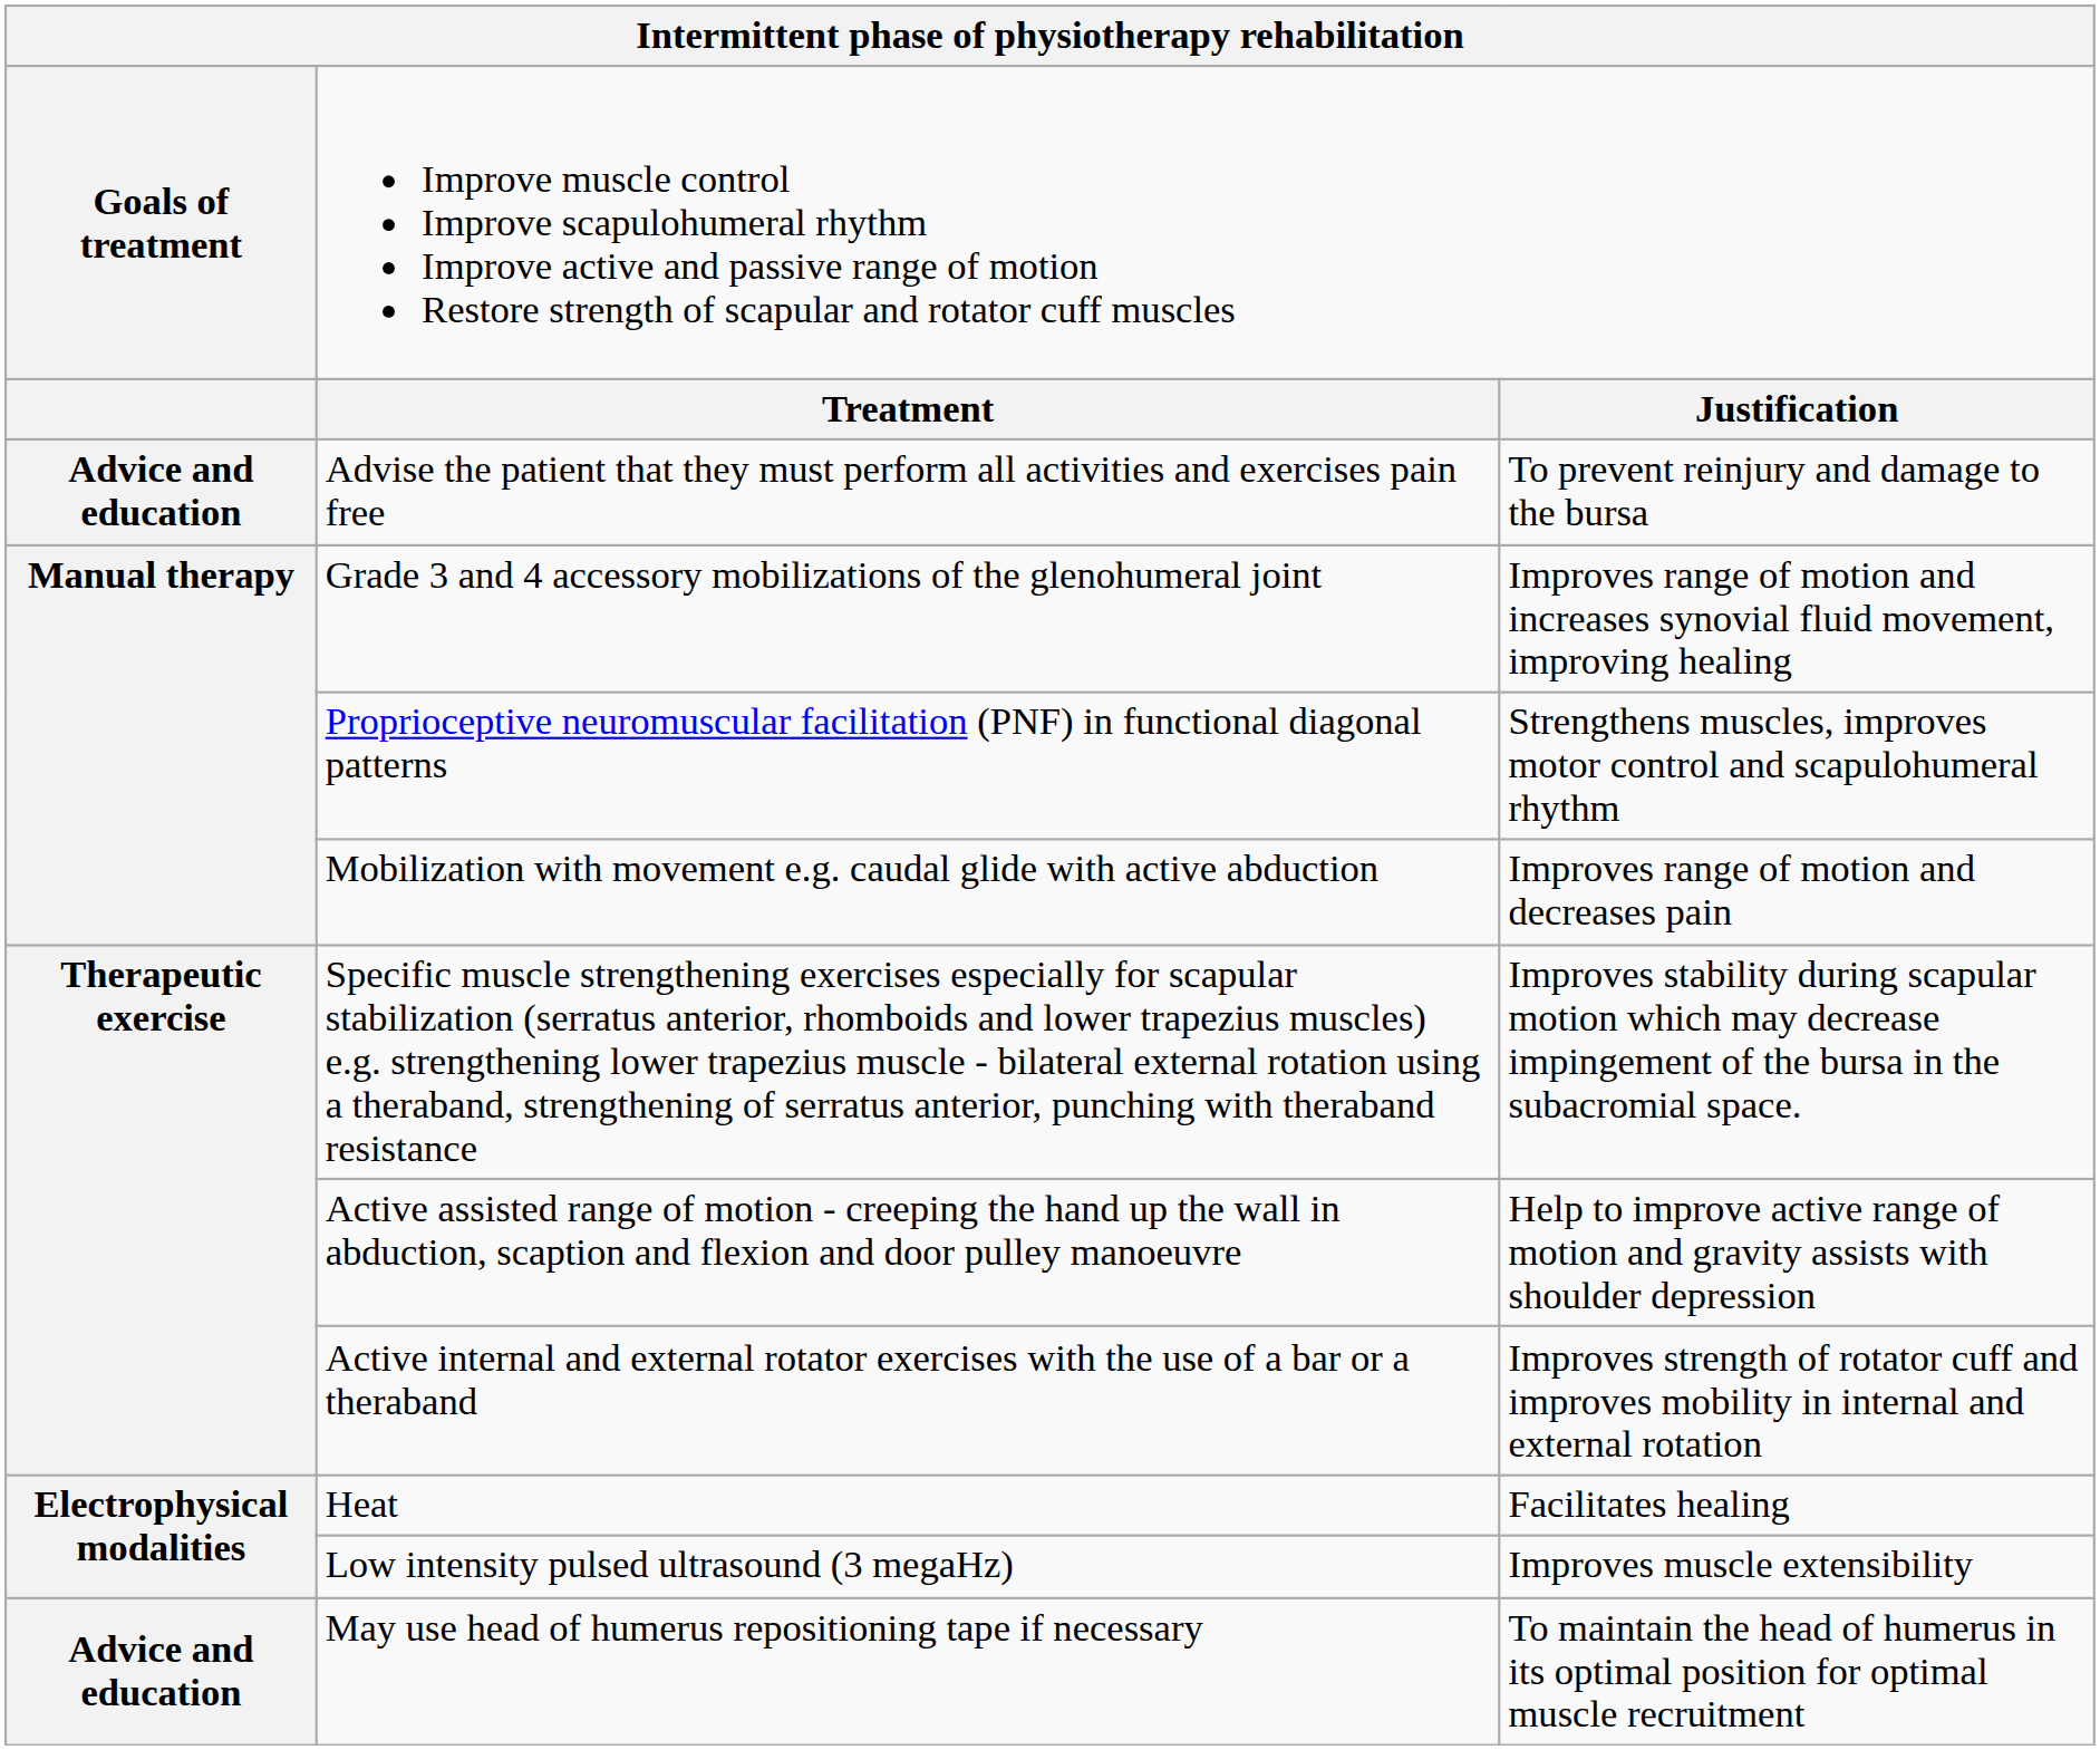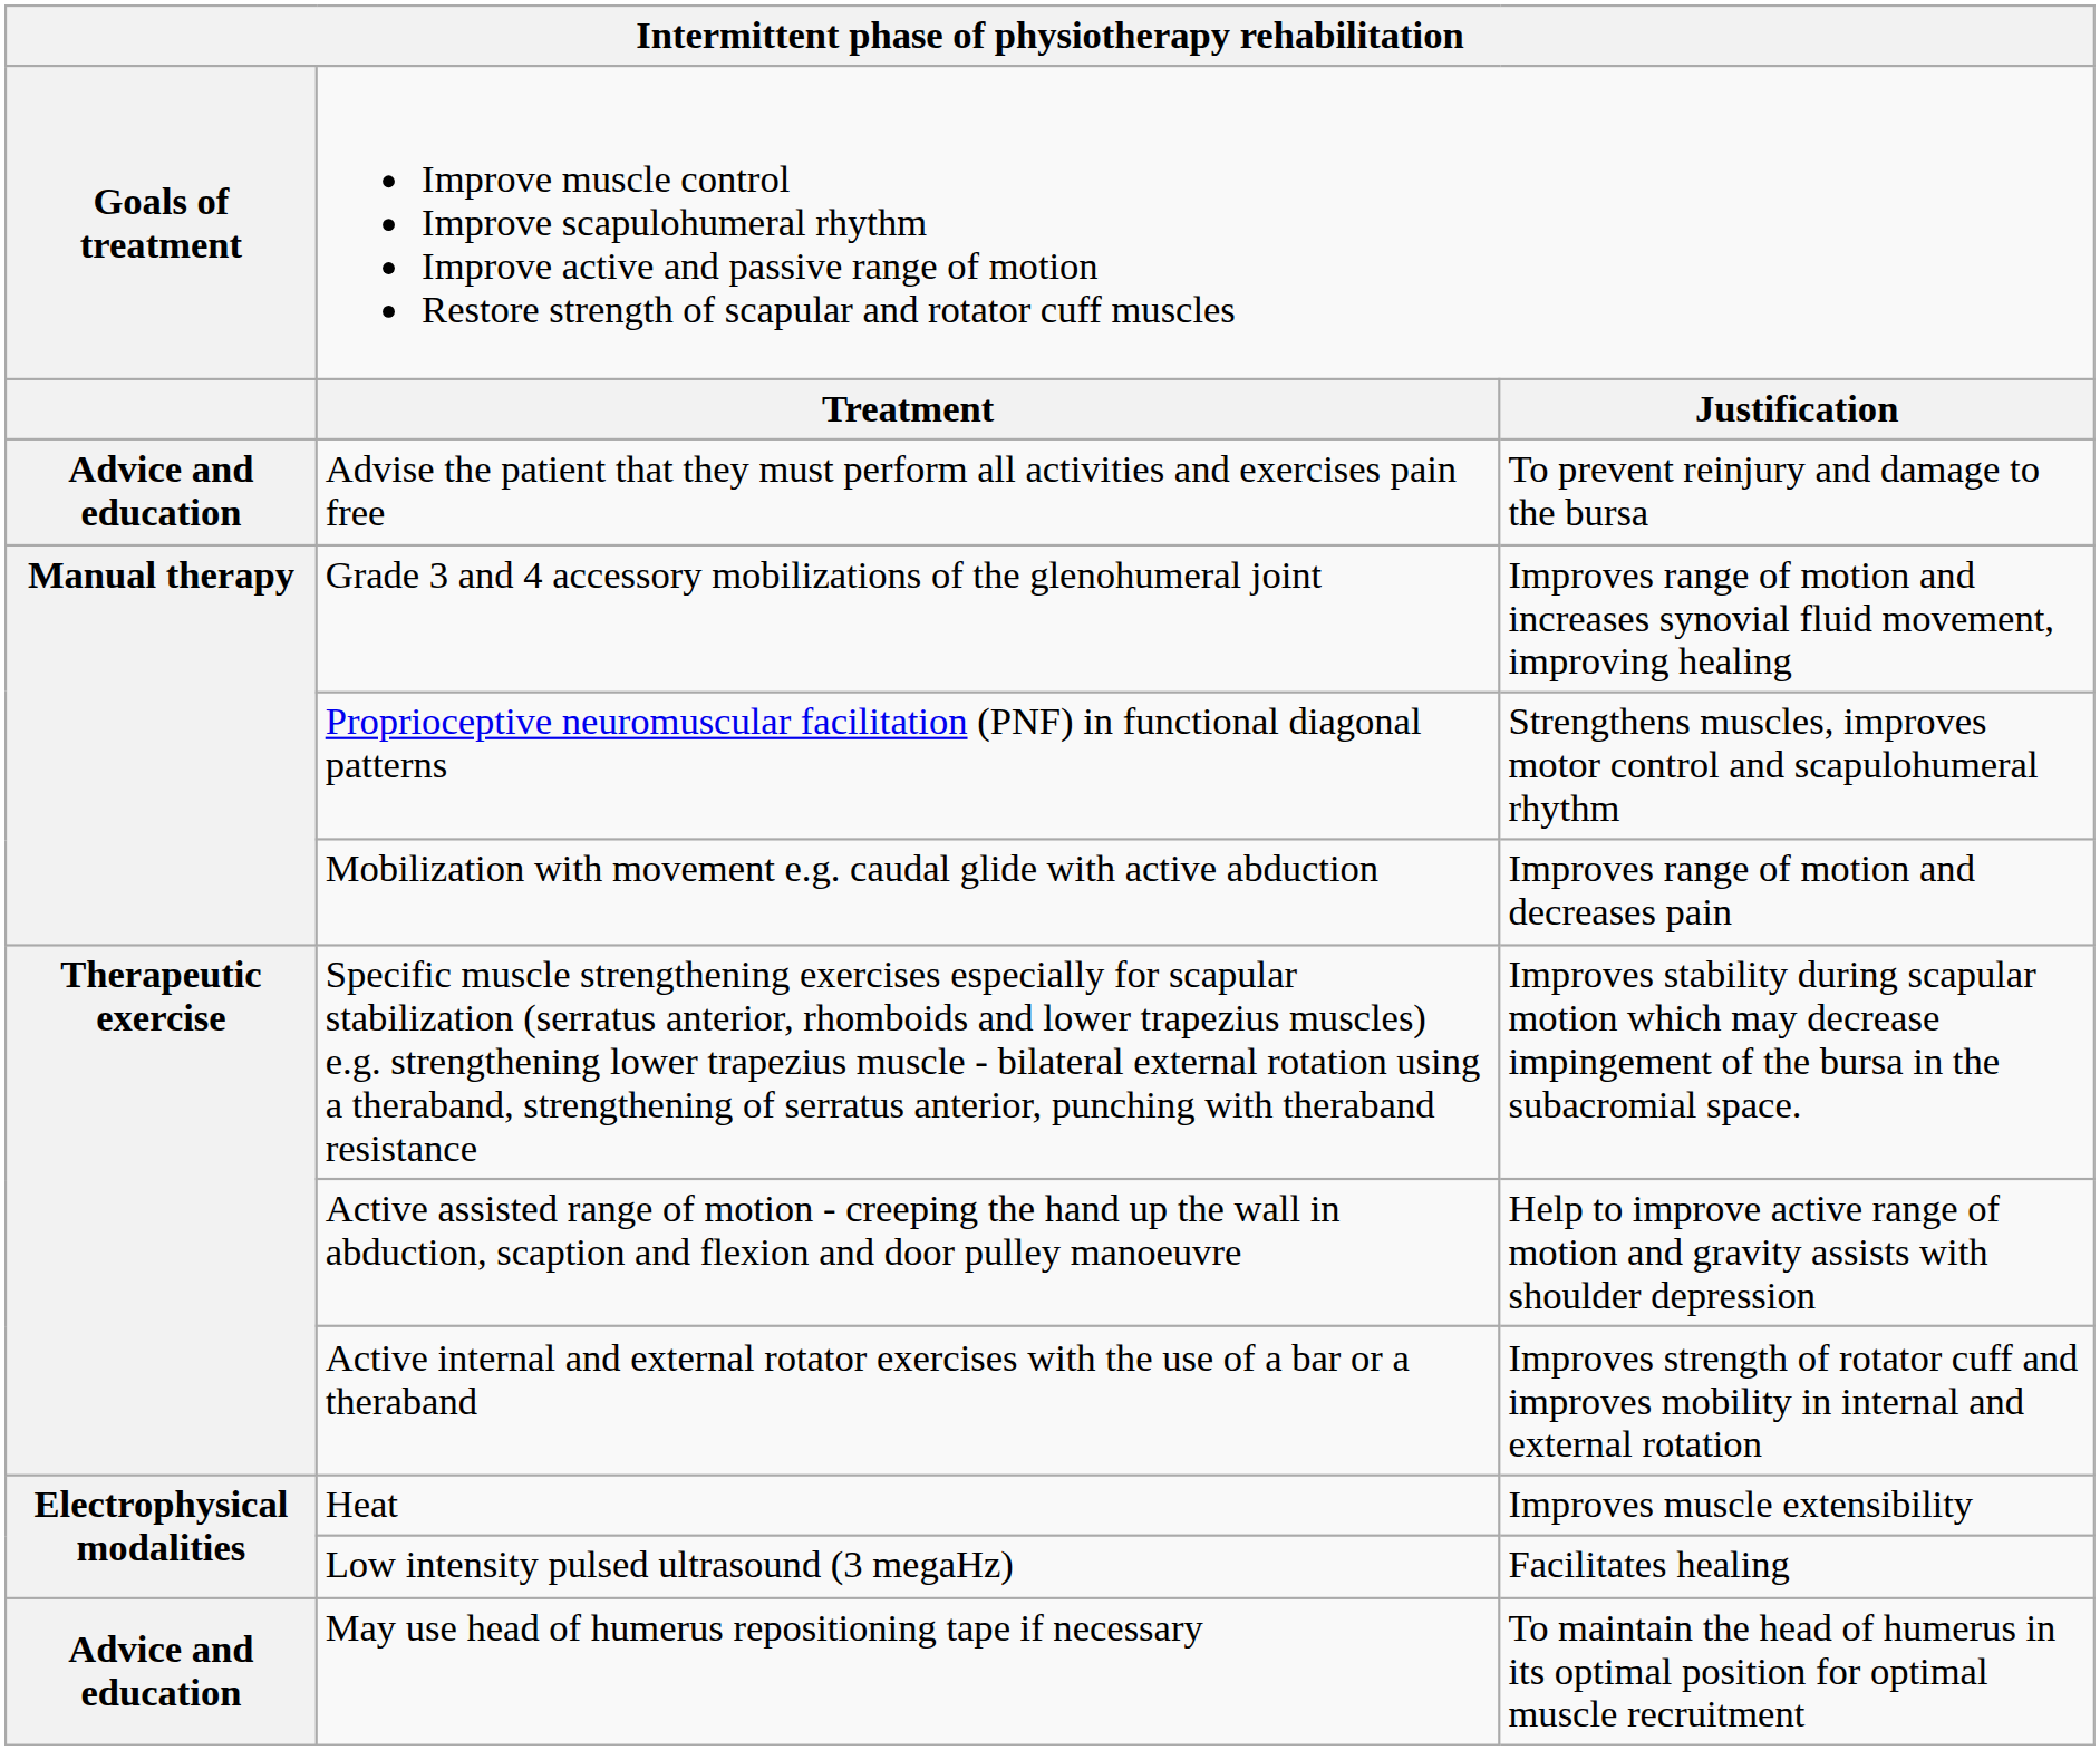 <table class="wikitable">
 <tr>
 <th colspan=3>Intermittent phase of physiotherapy rehabilitation</th>
 </tr>
 <tr>
 <th>Goals of treatment</th>
 <td colspan=2 valign="top"><br><ul><li>Improve muscle control</li><li>Improve scapulohumeral rhythm</li><li>Improve active and passive range of motion</li><li>Restore strength of scapular and rotator cuff muscles</li></ul></td>
 </tr>
 <tr>
 <th></th>
 <th>Treatment</th>
 <th>Justification</th>
 </tr>
 <tr>
 <th>Advice and education</th>
 <td valign="top">Advise the patient that they must perform all activities and exercises pain free</td>
 <td valign="top">To prevent reinjury and damage to the bursa</td>
 </tr>
 <tr>
 <th rowspan=3 valign="top">Manual therapy</th>
 <td valign="top">Grade 3 and 4 accessory mobilizations of the glenohumeral joint</td>
 <td valign="top">Improves range of motion and increases synovial fluid movement, improving healing</td>
 </tr>
 <tr>
 <td valign="top"><a href='#'>Proprioceptive neuromuscular facilitation</a> (PNF) in functional diagonal patterns</td>
 <td valign="top">Strengthens muscles, improves motor control and scapulohumeral rhythm</td>
 </tr>
 <tr>
 <td valign="top">Mobilization with movement e.g. caudal glide with active abduction</td>
 <td valign="top">Improves range of motion and decreases pain</td>
 </tr>
 <tr>
 <th rowspan=3 valign="top">Therapeutic exercise</th>
 <td valign="top">Specific muscle strengthening exercises especially for scapular stabilization (serratus anterior, rhomboids and lower trapezius muscles) e.g. strengthening lower trapezius muscle - bilateral external rotation using a theraband, strengthening of serratus anterior, punching with theraband resistance</td>
 <td valign="top">Improves stability during scapular motion which may decrease impingement of the bursa in the subacromial space.</td>
 </tr>
 <tr>
 <td valign="top">Active assisted range of motion - creeping the hand up the wall in abduction, scaption and flexion and door pulley manoeuvre</td>
 <td valign="top">Help to improve active range of motion and gravity assists with shoulder depression</td>
 </tr>
 <tr>
 <td valign="top">Active internal and external rotator exercises with the use of a bar or a theraband</td>
 <td valign="top">Improves strength of rotator cuff and improves mobility in internal and external rotation</td>
 </tr>
 <tr>
 <th rowspan=2 valign="top">Electrophysical modalities</th>
 <td valign="top">Heat</td>
-<td valign="top">Facilitates healing</td>
+<td valign="top">Improves muscle extensibility</td>
 </tr>
 <tr>
 <td valign="top">Low intensity pulsed ultrasound (3 megaHz)</td>
-<td valign="top">Improves muscle extensibility</td>
+<td valign="top">Facilitates healing</td>
 </tr>
 <tr>
 <th>Advice and education</th>
 <td valign="top">May use head of humerus repositioning tape if necessary</td>
 <td valign="top">To maintain the head of humerus in its optimal position for optimal muscle recruitment</td>
 </tr>
 </table>
